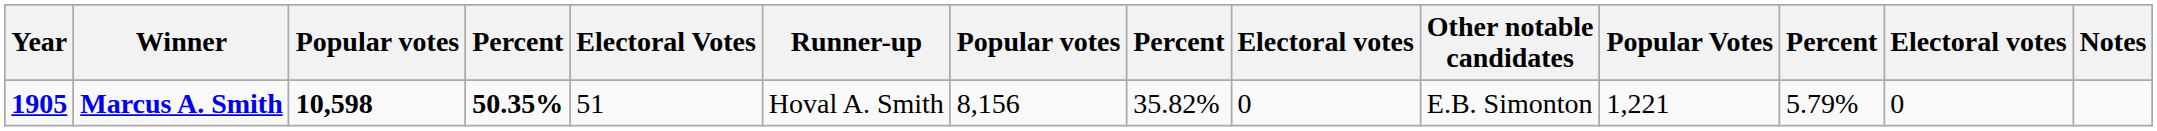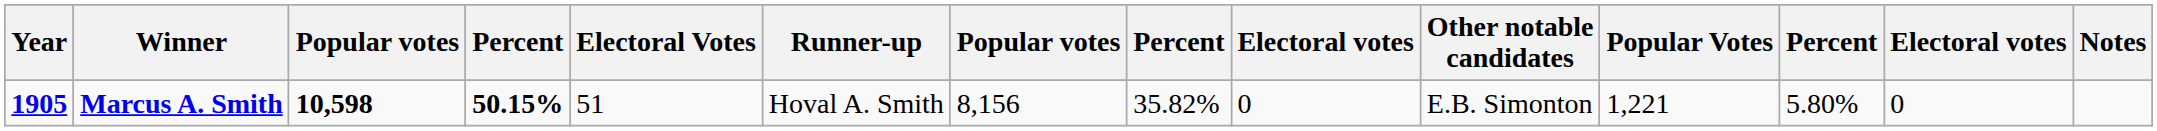 <table class="wikitable sortable">
 <tr>
 <th data-sort-type="number">Year</th>
 <th>Winner</th>
 <th data-sort-type="number">Popular votes</th>
 <th data-sort-type="number">Percent</th>
 <th>Electoral Votes</th>
 <th>Runner-up</th>
 <th data-sort-type="number">Popular votes</th>
 <th data-sort-type="number">Percent</th>
 <th>Electoral votes</th>
 <th>Other notable<br>candidates</th>
 <th data-sort-type="number">Popular Votes</th>
 <th data-sort-type="number">Percent</th>
 <th>Electoral votes</th>
 <th class="unsortable">Notes</th>
 </tr>
 <tr>
 <td><strong><a href='#'>1905</a></strong></td>
 <td><strong><a href='#'>Marcus A. Smith</a></strong></td>
 <td><strong>10,598</strong></td>
-<td><strong>50.35%</strong></td>
+<td><strong>50.15%</strong></td>
 <td>51</td>
 <td>Hoval A. Smith</td>
 <td>8,156</td>
 <td>35.82%</td>
 <td>0</td>
 <td>E.B. Simonton</td>
 <td>1,221</td>
-<td>5.79%</td>
+<td>5.80%</td>
 <td>0</td>
 <td></td>
 </tr>
 </table>
